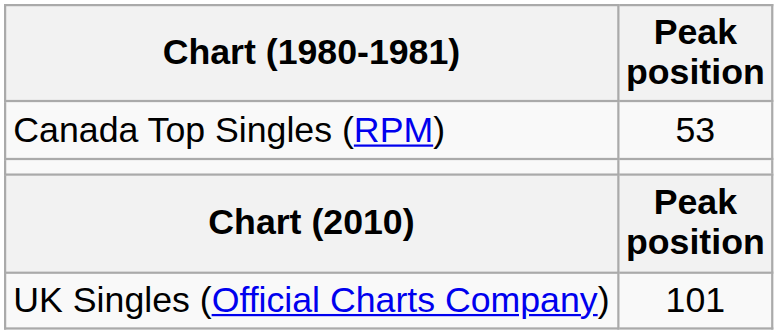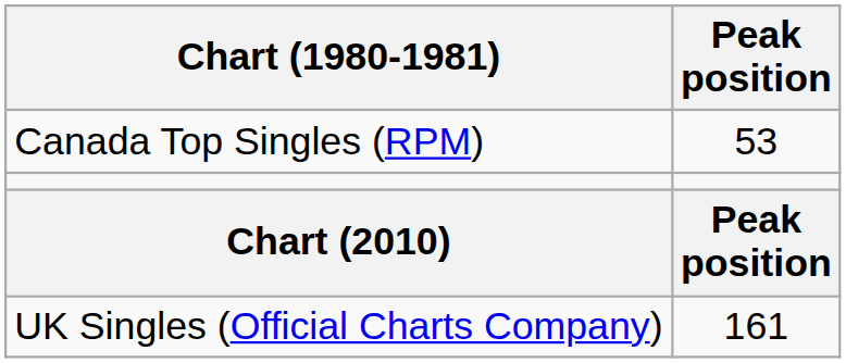 <table class="wikitable sortable">
 <tr>
 <th align="left">Chart (1980-1981)</th>
 <th style="text-align:center;">Peak <br>position</th>
 </tr>
 <tr>
 <td>Canada Top Singles (<a href='#'>RPM</a>)</td>
 <td style="text-align:center;">53</td>
 </tr>
 <tr>
 <td></td>
 </tr>
 <tr>
 <th align="left">Chart (2010)</th>
 <th style="text-align:center;">Peak <br>position</th>
 </tr>
 <tr>
 <td>UK Singles (<a href='#'>Official Charts Company</a>)</td>
-<td style="text-align:center;">101</td>
+<td style="text-align:center;">161</td>
 </tr>
 </table>
